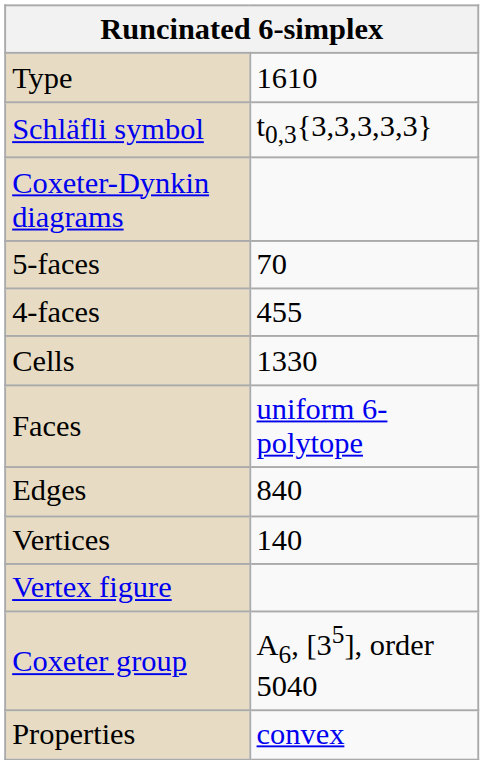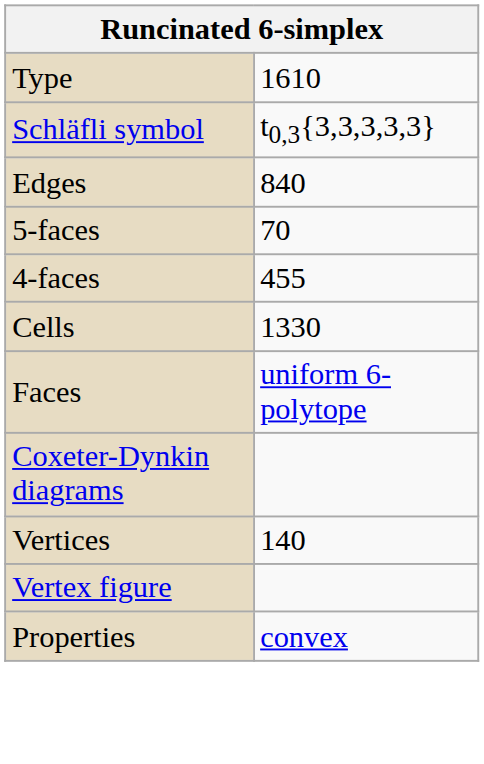 <table class="wikitable" align="right" style="margin-left:10px" width="250">
 <tr>
 <th bgcolor=#e7dcc3 colspan=2>Runcinated 6-simplex</th>
 </tr>
 <tr>
 <td bgcolor=#e7dcc3>Type</td>
 <td>1610</td>
 </tr>
 <tr>
 <td bgcolor=#e7dcc3><a href='#'>Schläfli symbol</a></td>
 <td>t<sub>0,3</sub>{3,3,3,3,3}</td>
 </tr>
 <tr>
-<td bgcolor=#e7dcc3><a href='#'>Coxeter-Dynkin diagrams</a></td>
-<td></td>
+<td bgcolor=#e7dcc3>Edges</td>
+<td>840</td>
 </tr>
 <tr>
 <td bgcolor=#e7dcc3>5-faces</td>
 <td>70</td>
 </tr>
 <tr>
 <td bgcolor=#e7dcc3>4-faces</td>
 <td>455</td>
 </tr>
 <tr>
 <td bgcolor=#e7dcc3>Cells</td>
 <td>1330</td>
 </tr>
 <tr>
 <td bgcolor=#e7dcc3>Faces</td>
 <td><a href='#'>uniform 6-polytope</a></td>
 </tr>
 <tr>
-<td bgcolor=#e7dcc3>Edges</td>
-<td>840</td>
+<td bgcolor=#e7dcc3><a href='#'>Coxeter-Dynkin diagrams</a></td>
+<td></td>
 </tr>
 <tr>
 <td bgcolor=#e7dcc3>Vertices</td>
 <td>140</td>
 </tr>
 <tr>
 <td bgcolor=#e7dcc3><a href='#'>Vertex figure</a></td>
 <td></td>
 </tr>
 <tr>
-<td bgcolor=#e7dcc3><a href='#'>Coxeter group</a></td>
-<td>A<sub>6</sub>, [3<sup>5</sup>], order 5040</td>
-</tr>
-<tr>
 <td bgcolor=#e7dcc3>Properties</td>
 <td><a href='#'>convex</a></td>
 </tr>
 </table>
